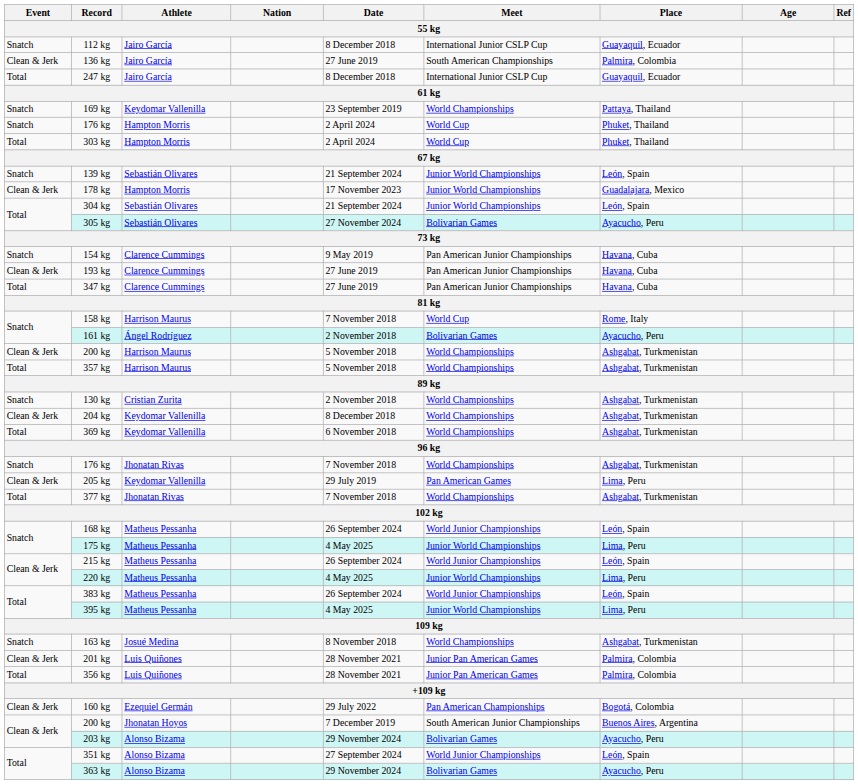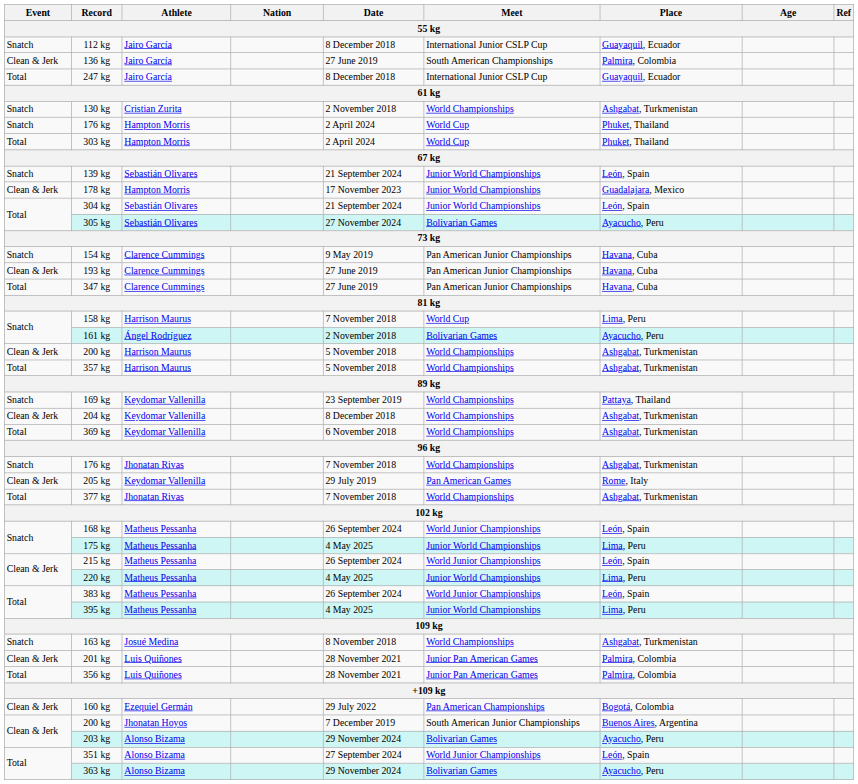 <table class="wikitable" style="font-size:90%;">
 <tr>
 <th width=8%>Event</th>
 <th width=6%>Record</th>
 <th width=13%>Athlete</th>
 <th width=11%>Nation</th>
 <th width=12%>Date</th>
 <th width=21%>Meet</th>
 <th width=17%>Place</th>
 <th width=11%>Age</th>
 <th>Ref</th>
 </tr>
 <tr bgcolor="#DDDDDD">
 <th colspan="9">55 kg</th>
 </tr>
 <tr>
 <td>Snatch</td>
 <td align="center">112 kg</td>
 <td><a href='#'>Jairo García</a></td>
 <td></td>
 <td>8 December 2018</td>
 <td>International Junior CSLP Cup</td>
 <td><a href='#'>Guayaquil</a>, Ecuador</td>
 <td></td>
 <td></td>
 </tr>
 <tr>
 <td>Clean & Jerk</td>
 <td align="center">136 kg</td>
 <td><a href='#'>Jairo García</a></td>
 <td></td>
 <td>27 June 2019</td>
 <td>South American Championships</td>
 <td><a href='#'>Palmira</a>, Colombia</td>
 <td></td>
 <td></td>
 </tr>
 <tr>
 <td>Total</td>
 <td align="center">247 kg</td>
 <td><a href='#'>Jairo García</a></td>
 <td></td>
 <td>8 December 2018</td>
 <td>International Junior CSLP Cup</td>
 <td><a href='#'>Guayaquil</a>, Ecuador</td>
 <td></td>
 <td></td>
 </tr>
 <tr bgcolor="#DDDDDD">
 <th colspan="9">61 kg</th>
 </tr>
 <tr>
 <td>Snatch</td>
-<td align="center">169 kg</td>
-<td><a href='#'>Keydomar Vallenilla</a></td>
+<td align="center">130 kg</td>
+<td><a href='#'>Cristian Zurita</a></td>
 <td></td>
-<td>23 September 2019</td>
+<td>2 November 2018</td>
 <td><a href='#'>World Championships</a></td>
-<td><a href='#'>Pattaya</a>, Thailand</td>
+<td><a href='#'>Ashgabat</a>, Turkmenistan</td>
 <td></td>
 <td></td>
 </tr>
 <tr>
 <td>Snatch</td>
 <td align=center>176 kg</td>
 <td><a href='#'>Hampton Morris</a></td>
 <td></td>
 <td>2 April 2024</td>
 <td><a href='#'>World Cup</a></td>
 <td><a href='#'>Phuket</a>, Thailand</td>
 <td></td>
 <td></td>
 </tr>
 <tr>
 <td>Total</td>
 <td align=center>303 kg</td>
 <td><a href='#'>Hampton Morris</a></td>
 <td></td>
 <td>2 April 2024</td>
 <td><a href='#'>World Cup</a></td>
 <td><a href='#'>Phuket</a>, Thailand</td>
 <td></td>
 <td></td>
 </tr>
 <tr bgcolor="#DDDDDD">
 <th colspan="9">67 kg</th>
 </tr>
 <tr>
 <td>Snatch</td>
 <td align=center>139 kg</td>
 <td><a href='#'>Sebastián Olivares</a></td>
 <td></td>
 <td>21 September 2024</td>
 <td><a href='#'>Junior World Championships</a></td>
 <td><a href='#'>León</a>, Spain</td>
 <td></td>
 <td></td>
 </tr>
 <tr>
 <td>Clean & Jerk</td>
 <td align="center">178 kg</td>
 <td><a href='#'>Hampton Morris</a></td>
 <td></td>
 <td>17 November 2023</td>
 <td><a href='#'>Junior World Championships</a></td>
 <td><a href='#'>Guadalajara</a>, Mexico</td>
 <td></td>
 <td></td>
 </tr>
 <tr>
 <td rowspan=2>Total</td>
 <td align=center>304 kg</td>
 <td><a href='#'>Sebastián Olivares</a></td>
 <td></td>
 <td>21 September 2024</td>
 <td><a href='#'>Junior World Championships</a></td>
 <td><a href='#'>León</a>, Spain</td>
 <td></td>
 <td></td>
 </tr>
 <tr bgcolor=#CEF6F5>
 <td align="center">305 kg</td>
 <td><a href='#'>Sebastián Olivares</a></td>
 <td></td>
 <td>27 November 2024</td>
 <td><a href='#'>Bolivarian Games</a></td>
 <td><a href='#'>Ayacucho</a>, Peru</td>
 <td></td>
 <td></td>
 </tr>
 <tr bgcolor="#DDDDDD">
 <th colspan="9">73 kg</th>
 </tr>
 <tr>
 <td>Snatch</td>
 <td align="center">154 kg</td>
 <td><a href='#'>Clarence Cummings</a></td>
 <td></td>
 <td>9 May 2019</td>
 <td>Pan American Junior Championships</td>
 <td><a href='#'>Havana</a>, Cuba</td>
 <td></td>
 <td></td>
 </tr>
 <tr>
 <td>Clean & Jerk</td>
 <td align="center">193 kg</td>
 <td><a href='#'>Clarence Cummings</a></td>
 <td></td>
 <td>27 June 2019</td>
 <td>Pan American Junior Championships</td>
 <td><a href='#'>Havana</a>, Cuba</td>
 <td></td>
 <td></td>
 </tr>
 <tr>
 <td>Total</td>
 <td align="center">347 kg</td>
 <td><a href='#'>Clarence Cummings</a></td>
 <td></td>
 <td>27 June 2019</td>
 <td>Pan American Junior Championships</td>
 <td><a href='#'>Havana</a>, Cuba</td>
 <td></td>
 <td></td>
 </tr>
 <tr bgcolor="#DDDDDD">
 <th colspan="9">81 kg</th>
 </tr>
 <tr>
 <td rowspan=2>Snatch</td>
 <td align="center">158 kg</td>
 <td><a href='#'>Harrison Maurus</a></td>
 <td></td>
 <td>7 November 2018</td>
 <td><a href='#'>World Cup</a></td>
-<td><a href='#'>Rome</a>, Italy</td>
+<td><a href='#'>Lima</a>, Peru</td>
 <td></td>
 <td></td>
 </tr>
 <tr bgcolor=#CEF6F5>
 <td align="center">161 kg</td>
 <td><a href='#'>Ángel Rodríguez</a></td>
 <td></td>
 <td>2 November 2018</td>
 <td><a href='#'>Bolivarian Games</a></td>
 <td><a href='#'>Ayacucho</a>, Peru</td>
 <td></td>
 <td></td>
 </tr>
 <tr>
 <td>Clean & Jerk</td>
 <td align="center">200 kg</td>
 <td><a href='#'>Harrison Maurus</a></td>
 <td></td>
 <td>5 November 2018</td>
 <td><a href='#'>World Championships</a></td>
 <td><a href='#'>Ashgabat</a>, Turkmenistan</td>
 <td></td>
 <td></td>
 </tr>
 <tr>
 <td>Total</td>
 <td align="center">357 kg</td>
 <td><a href='#'>Harrison Maurus</a></td>
 <td></td>
 <td>5 November 2018</td>
 <td><a href='#'>World Championships</a></td>
 <td><a href='#'>Ashgabat</a>, Turkmenistan</td>
 <td></td>
 <td></td>
 </tr>
 <tr bgcolor="#DDDDDD">
 <th colspan="9">89 kg</th>
 </tr>
 <tr>
 <td>Snatch</td>
-<td align="center">130 kg</td>
-<td><a href='#'>Cristian Zurita</a></td>
+<td align="center">169 kg</td>
+<td><a href='#'>Keydomar Vallenilla</a></td>
 <td></td>
-<td>2 November 2018</td>
+<td>23 September 2019</td>
 <td><a href='#'>World Championships</a></td>
-<td><a href='#'>Ashgabat</a>, Turkmenistan</td>
+<td><a href='#'>Pattaya</a>, Thailand</td>
 <td></td>
 <td></td>
 </tr>
 <tr>
 <td>Clean & Jerk</td>
 <td align="center">204 kg</td>
 <td><a href='#'>Keydomar Vallenilla</a></td>
 <td></td>
 <td>8 December 2018</td>
 <td><a href='#'>World Championships</a></td>
 <td><a href='#'>Ashgabat</a>, Turkmenistan</td>
 <td></td>
 <td></td>
 </tr>
 <tr>
 <td>Total</td>
 <td align="center">369 kg</td>
 <td><a href='#'>Keydomar Vallenilla</a></td>
 <td></td>
 <td>6 November 2018</td>
 <td><a href='#'>World Championships</a></td>
 <td><a href='#'>Ashgabat</a>, Turkmenistan</td>
 <td></td>
 <td></td>
 </tr>
 <tr bgcolor="#DDDDDD">
 <th colspan="9">96 kg</th>
 </tr>
 <tr>
 <td>Snatch</td>
 <td align="center">176 kg</td>
 <td><a href='#'>Jhonatan Rivas</a></td>
 <td></td>
 <td>7 November 2018</td>
 <td><a href='#'>World Championships</a></td>
 <td><a href='#'>Ashgabat</a>, Turkmenistan</td>
 <td></td>
 <td></td>
 </tr>
 <tr>
 <td>Clean & Jerk</td>
 <td align="center">205 kg</td>
 <td><a href='#'>Keydomar Vallenilla</a></td>
 <td></td>
 <td>29 July 2019</td>
 <td><a href='#'>Pan American Games</a></td>
-<td><a href='#'>Lima</a>, Peru</td>
+<td><a href='#'>Rome</a>, Italy</td>
 <td></td>
 <td></td>
 </tr>
 <tr>
 <td>Total</td>
 <td align="center">377 kg</td>
 <td><a href='#'>Jhonatan Rivas</a></td>
 <td></td>
 <td>7 November 2018</td>
 <td><a href='#'>World Championships</a></td>
 <td><a href='#'>Ashgabat</a>, Turkmenistan</td>
 <td></td>
 <td></td>
 </tr>
 <tr bgcolor="#DDDDDD">
 <th colspan="9">102 kg</th>
 </tr>
 <tr>
 <td rowspan=2>Snatch</td>
 <td align=center>168 kg</td>
 <td><a href='#'>Matheus Pessanha</a></td>
 <td></td>
 <td>26 September 2024</td>
 <td><a href='#'>World Junior Championships</a></td>
 <td><a href='#'>León</a>, Spain</td>
 <td></td>
 <td></td>
 </tr>
 <tr bgcolor=#CEF6F5>
 <td align=center>175 kg</td>
 <td><a href='#'>Matheus Pessanha</a></td>
 <td></td>
 <td>4 May 2025</td>
 <td><a href='#'>Junior World Championships</a></td>
 <td><a href='#'>Lima</a>, Peru</td>
 <td></td>
 <td></td>
 </tr>
 <tr>
 <td rowspan=2>Clean & Jerk</td>
 <td align=center>215 kg</td>
 <td><a href='#'>Matheus Pessanha</a></td>
 <td></td>
 <td>26 September 2024</td>
 <td><a href='#'>World Junior Championships</a></td>
 <td><a href='#'>León</a>, Spain</td>
 <td></td>
 <td></td>
 </tr>
 <tr bgcolor=#CEF6F5>
 <td align=center>220 kg</td>
 <td><a href='#'>Matheus Pessanha</a></td>
 <td></td>
 <td>4 May 2025</td>
 <td><a href='#'>Junior World Championships</a></td>
 <td><a href='#'>Lima</a>, Peru</td>
 <td></td>
 <td></td>
 </tr>
 <tr>
 <td rowspan=2>Total</td>
 <td align=center>383 kg</td>
 <td><a href='#'>Matheus Pessanha</a></td>
 <td></td>
 <td>26 September 2024</td>
 <td><a href='#'>World Junior Championships</a></td>
 <td><a href='#'>León</a>, Spain</td>
 <td></td>
 <td></td>
 </tr>
 <tr bgcolor=#CEF6F5>
 <td align=center>395 kg</td>
 <td><a href='#'>Matheus Pessanha</a></td>
 <td></td>
 <td>4 May 2025</td>
 <td><a href='#'>Junior World Championships</a></td>
 <td><a href='#'>Lima</a>, Peru</td>
 <td></td>
 <td></td>
 </tr>
 <tr bgcolor="#DDDDDD">
 <th colspan="9">109 kg</th>
 </tr>
 <tr>
 <td>Snatch</td>
 <td align="center">163 kg</td>
 <td><a href='#'>Josué Medina</a></td>
 <td></td>
 <td>8 November 2018</td>
 <td><a href='#'>World Championships</a></td>
 <td><a href='#'>Ashgabat</a>, Turkmenistan</td>
 <td></td>
 <td></td>
 </tr>
 <tr>
 <td>Clean & Jerk</td>
 <td align="center">201 kg</td>
 <td><a href='#'>Luis Quiñones</a></td>
 <td></td>
 <td>28 November 2021</td>
 <td><a href='#'>Junior Pan American Games</a></td>
 <td><a href='#'>Palmira</a>, Colombia</td>
 <td></td>
 <td></td>
 </tr>
 <tr>
 <td>Total</td>
 <td align="center">356 kg</td>
 <td><a href='#'>Luis Quiñones</a></td>
 <td></td>
 <td>28 November 2021</td>
 <td><a href='#'>Junior Pan American Games</a></td>
 <td><a href='#'>Palmira</a>, Colombia</td>
 <td></td>
 <td></td>
 </tr>
 <tr bgcolor="#DDDDDD">
 <th colspan="9">+109 kg</th>
 </tr>
 <tr>
 <td>Clean & Jerk</td>
 <td align="center">160 kg</td>
 <td><a href='#'>Ezequiel Germán</a></td>
 <td></td>
 <td>29 July 2022</td>
 <td><a href='#'>Pan American Championships</a></td>
 <td><a href='#'>Bogotá</a>, Colombia</td>
 <td></td>
 <td></td>
 </tr>
 <tr>
 <td rowspan=2>Clean & Jerk</td>
 <td align="center">200 kg</td>
 <td><a href='#'>Jhonatan Hoyos</a></td>
 <td></td>
 <td>7 December 2019</td>
 <td>South American Junior Championships</td>
 <td><a href='#'>Buenos Aires</a>, Argentina</td>
 <td></td>
 <td></td>
 </tr>
 <tr bgcolor=#CEF6F5>
 <td align="center">203 kg</td>
 <td><a href='#'>Alonso Bizama</a></td>
 <td></td>
 <td>29 November 2024</td>
 <td><a href='#'>Bolivarian Games</a></td>
 <td><a href='#'>Ayacucho</a>, Peru</td>
 <td></td>
 <td></td>
 </tr>
 <tr>
 <td rowspan=2>Total</td>
 <td align="center">351 kg</td>
 <td><a href='#'>Alonso Bizama</a></td>
 <td></td>
 <td>27 September 2024</td>
 <td><a href='#'>World Junior Championships</a></td>
 <td><a href='#'>León</a>, Spain</td>
 <td></td>
 <td></td>
 </tr>
 <tr bgcolor=#CEF6F5>
 <td align="center">363 kg</td>
 <td><a href='#'>Alonso Bizama</a></td>
 <td></td>
 <td>29 November 2024</td>
 <td><a href='#'>Bolivarian Games</a></td>
 <td><a href='#'>Ayacucho</a>, Peru</td>
 <td></td>
 <td></td>
 </tr>
 </table>
